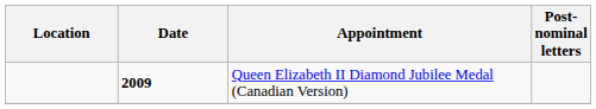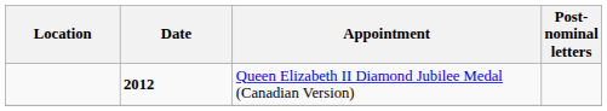 <table class="wikitable" style="width:100%;">
 <tr>
 <th style="width:20%;">Location</th>
 <th style="width:20%;">Date</th>
 <th style="width:55%;">Appointment</th>
 <th style="width:5%;">Post-nominal letters</th>
 </tr>
 <tr>
 <td></td>
-<td><strong>2009</strong></td>
+<td><strong>2012</strong></td>
 <td><a href='#'>Queen Elizabeth II Diamond Jubilee Medal</a> (Canadian Version)</td>
 <td></td>
 </tr>
 <tr>
 </tr>
 </table>
